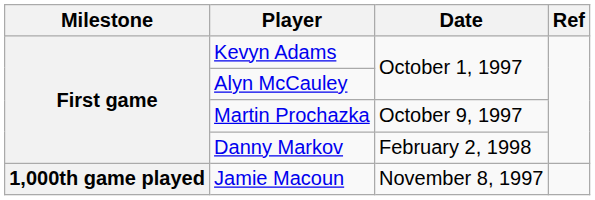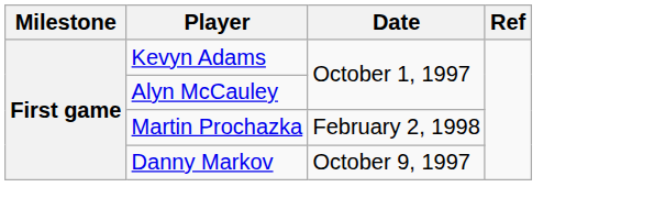 <table class="wikitable">
 <tr>
 <th scope="col">Milestone</th>
 <th scope="col">Player</th>
 <th scope="col">Date</th>
 <th scope="col">Ref</th>
 </tr>
 <tr>
 <th rowspan=4>First game</th>
 <td><a href='#'>Kevyn Adams</a></td>
 <td rowspan=2>October 1, 1997</td>
 <td rowspan=4></td>
 </tr>
 <tr>
 <td><a href='#'>Alyn McCauley</a></td>
 </tr>
 <tr>
 <td><a href='#'>Martin Prochazka</a></td>
-<td>October 9, 1997</td>
+<td>February 2, 1998</td>
 </tr>
 <tr>
 <td><a href='#'>Danny Markov</a></td>
-<td>February 2, 1998</td>
-</tr>
-<tr>
-<th>1,000th game played</th>
-<td><a href='#'>Jamie Macoun</a></td>
-<td>November 8, 1997</td>
-<td></td>
+<td>October 9, 1997</td>
 </tr>
 </table>
